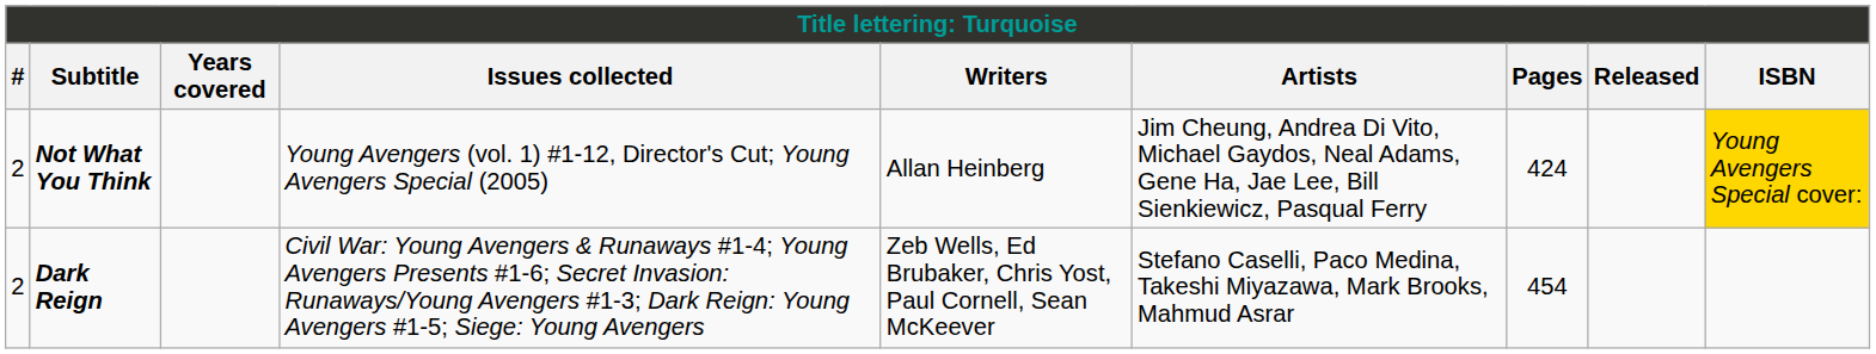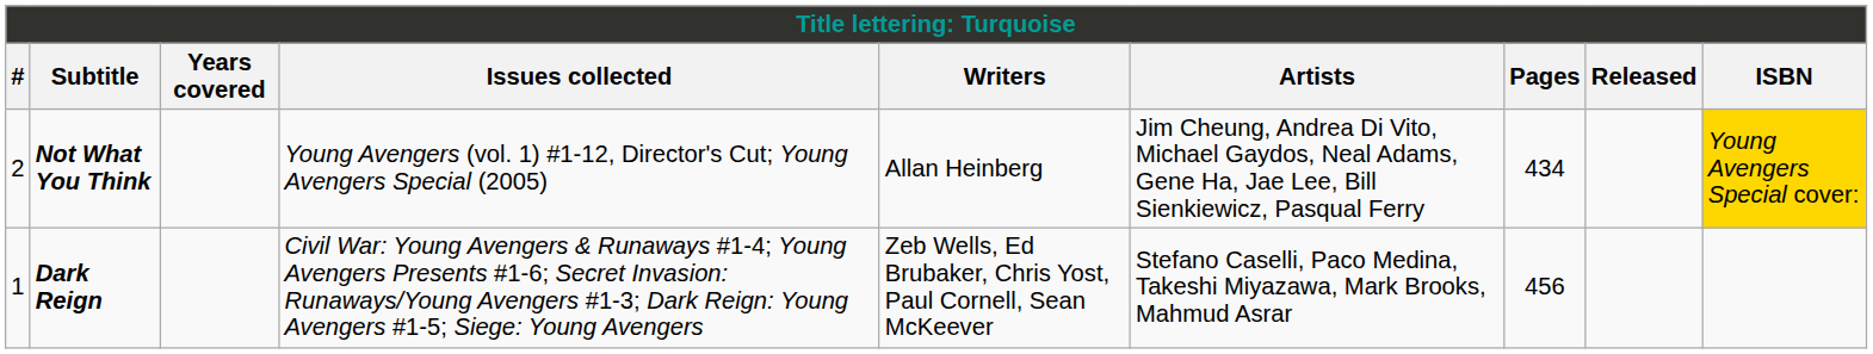 <table class="wikitable sortable" width="98%">
 <tr>
 <th colspan=9 style="background-color: #31312D; color: #009C96;">Title lettering: Turquoise</th>
 </tr>
 <tr>
 <th class="unsortable">#</th>
 <th class="unsortable">Subtitle</th>
 <th>Years covered</th>
 <th class="unsortable">Issues collected</th>
 <th class="unsortable">Writers</th>
 <th class="unsortable">Artists</th>
 <th class="unsortable">Pages</th>
 <th>Released</th>
 <th class="unsortable">ISBN</th>
 </tr>
 <tr>
 <td>2</td>
 <td><strong><em>Not What You Think</em></strong></td>
 <td></td>
 <td><em>Young Avengers</em> (vol. 1) #1-12, Director's Cut; <em>Young Avengers Special</em> (2005)</td>
 <td>Allan Heinberg</td>
 <td>Jim Cheung, Andrea Di Vito, Michael Gaydos, Neal Adams, Gene Ha, Jae Lee, Bill Sienkiewicz, Pasqual Ferry</td>
-<td style="text-align: center;">424</td>
+<td style="text-align: center;">434</td>
 <td></td>
 <td style="background: gold;"><em>Young Avengers Special</em> cover: </td>
 </tr>
 <tr>
-<td>2</td>
+<td>1</td>
 <td><strong><em>Dark Reign</em></strong></td>
 <td></td>
 <td><em>Civil War: Young Avengers & Runaways</em> #1-4; <em>Young Avengers Presents</em> #1-6; <em>Secret Invasion: Runaways/Young Avengers</em> #1-3; <em>Dark Reign: Young Avengers</em> #1-5; <em>Siege: Young Avengers</em></td>
 <td>Zeb Wells, Ed Brubaker, Chris Yost, Paul Cornell, Sean McKeever</td>
 <td>Stefano Caselli, Paco Medina, Takeshi Miyazawa, Mark Brooks, Mahmud Asrar</td>
-<td style="text-align: center;">454</td>
+<td style="text-align: center;">456</td>
 <td></td>
 <td></td>
 </tr>
 </table>
